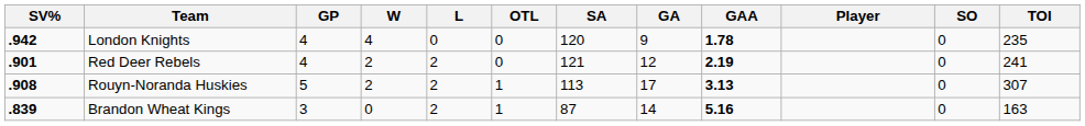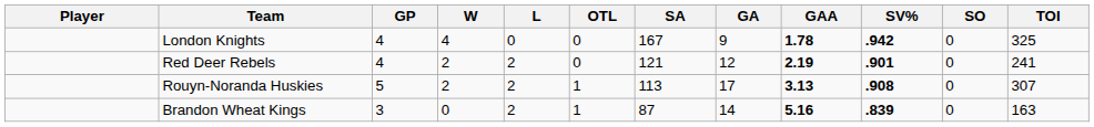 <table class="wikitable sortable">
 <tr>
-<th style="width:5em">SV%</th>
+<th style="width:10em">Player</th>
 <th style="width:14em">Team</th>
 <th style="width:4em">GP</th>
 <th style="width:4em">W</th>
 <th style="width:4em">L</th>
 <th style="width:4em">OTL</th>
 <th style="width:5em">SA</th>
 <th style="width:4em">GA</th>
 <th style="width:5em">GAA</th>
-<th style="width:10em">Player</th>
+<th style="width:5em">SV%</th>
 <th style="width:4em">SO</th>
 <th style="width:5em">TOI</th>
 </tr>
 <tr>
-<td><strong>.942</strong></td>
+<td></td>
 <td>London Knights</td>
 <td>4</td>
 <td>4</td>
 <td>0</td>
 <td>0</td>
-<td>120</td>
+<td>167</td>
 <td>9</td>
 <td><strong>1.78</strong></td>
-<td></td>
+<td><strong>.942</strong></td>
 <td>0</td>
-<td>235</td>
+<td>325</td>
 </tr>
 <tr>
-<td><strong>.901</strong></td>
+<td></td>
 <td>Red Deer Rebels</td>
 <td>4</td>
 <td>2</td>
 <td>2</td>
 <td>0</td>
 <td>121</td>
 <td>12</td>
 <td><strong>2.19</strong></td>
-<td></td>
+<td><strong>.901</strong></td>
 <td>0</td>
 <td>241</td>
 </tr>
 <tr>
-<td><strong>.908</strong></td>
+<td></td>
 <td>Rouyn-Noranda Huskies</td>
 <td>5</td>
 <td>2</td>
 <td>2</td>
 <td>1</td>
 <td>113</td>
 <td>17</td>
 <td><strong>3.13</strong></td>
-<td></td>
+<td><strong>.908</strong></td>
 <td>0</td>
 <td>307</td>
 </tr>
 <tr>
-<td><strong>.839</strong></td>
+<td></td>
 <td>Brandon Wheat Kings</td>
 <td>3</td>
 <td>0</td>
 <td>2</td>
 <td>1</td>
 <td>87</td>
 <td>14</td>
 <td><strong>5.16</strong></td>
-<td></td>
+<td><strong>.839</strong></td>
 <td>0</td>
 <td>163</td>
 </tr>
 </table>
